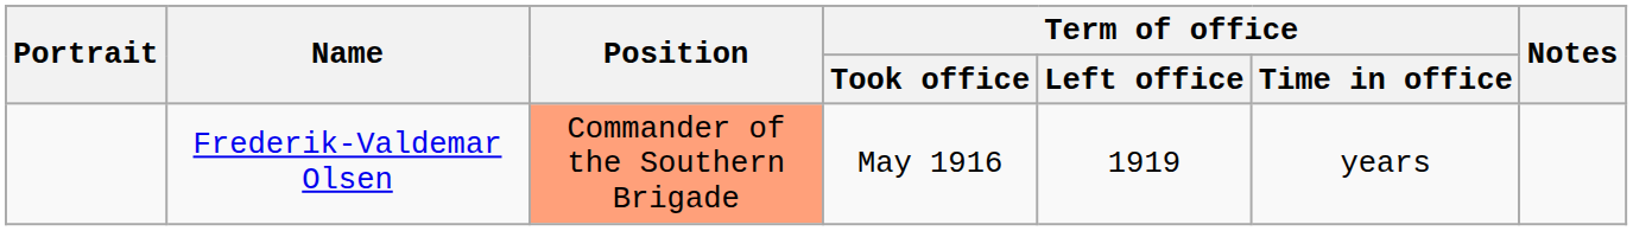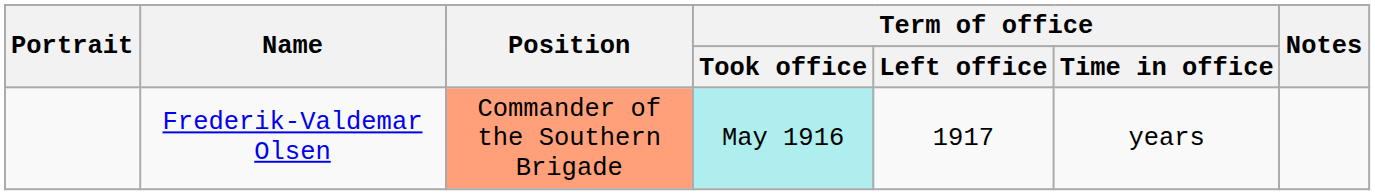 <table class="wikitable" style="text-align:center">
 <tr>
 <th rowspan=2>Portrait</th>
 <th width=150 rowspan=2>Name<br></th>
 <th width=120 rowspan=2>Position</th>
 <th colspan=3>Term of office</th>
 <th rowspan=2>Notes</th>
 </tr>
 <tr>
 <th>Took office</th>
 <th>Left office</th>
 <th>Time in office</th>
 </tr>
 <tr>
 <td></td>
 <td><a href='#'>Frederik-Valdemar Olsen</a><br></td>
 <td style="background: lightsalmon;">Commander of the Southern Brigade</td>
-<td>May 1916</td>
-<td>1919</td>
+<td style="background: paleturquoise;">May 1916</td>
+<td>1917</td>
 <td> years</td>
 <td></td>
 </tr>
 </table>
